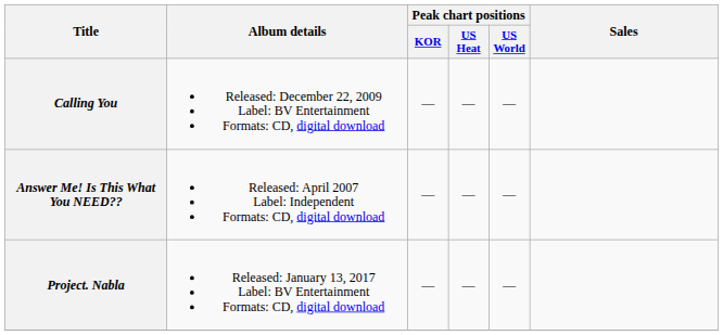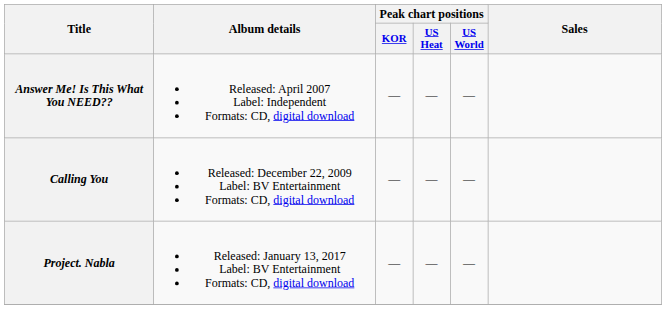 <table class="wikitable plainrowheaders" style="text-align:center;">
 <tr>
 <th rowspan="2" style="width:12em;">Title</th>
 <th rowspan="2" style="width:18em;">Album details</th>
 <th colspan="3">Peak chart positions</th>
 <th rowspan="2" style="width:14em;">Sales</th>
 </tr>
 <tr>
 <th scope="col" style="width:3em;font-size:90%;"><a href='#'>KOR</a><br></th>
 <th scope="col" style="width:3em;font-size:90%;"><a href='#'>US Heat</a><br></th>
 <th scope="col" style="width:3em;font-size:90%;"><a href='#'>US World</a></th>
 </tr>
 <tr>
-<th scope="row"><em>Calling You</em></th>
-<td><br><ul><li>Released: December 22, 2009</li><li>Label: BV Entertainment</li><li>Formats: CD, <a href='#'>digital download</a></li></ul></td>
+<th scope="row"><em>Answer Me! Is This What You NEED??</em></th>
+<td><br><ul><li>Released: April 2007</li><li>Label: Independent</li><li>Formats: CD, <a href='#'>digital download</a></li></ul></td>
 <td>—</td>
 <td>—</td>
 <td>—</td>
 <td></td>
 </tr>
 <tr>
-<th scope="row"><em>Answer Me! Is This What You NEED??</em></th>
-<td><br><ul><li>Released: April 2007</li><li>Label: Independent</li><li>Formats: CD, <a href='#'>digital download</a></li></ul></td>
+<th scope="row"><em>Calling You</em></th>
+<td><br><ul><li>Released: December 22, 2009</li><li>Label: BV Entertainment</li><li>Formats: CD, <a href='#'>digital download</a></li></ul></td>
 <td>—</td>
 <td>—</td>
 <td>—</td>
 <td></td>
 </tr>
 <tr>
 <th scope="row"><em>Project. Nabla</em></th>
 <td><br><ul><li>Released: January 13, 2017</li><li>Label: BV Entertainment</li><li>Formats: CD, <a href='#'>digital download</a></li></ul></td>
 <td>—</td>
 <td>—</td>
 <td>—</td>
 <td></td>
 </tr>
 <tr>
 </tr>
 </table>
